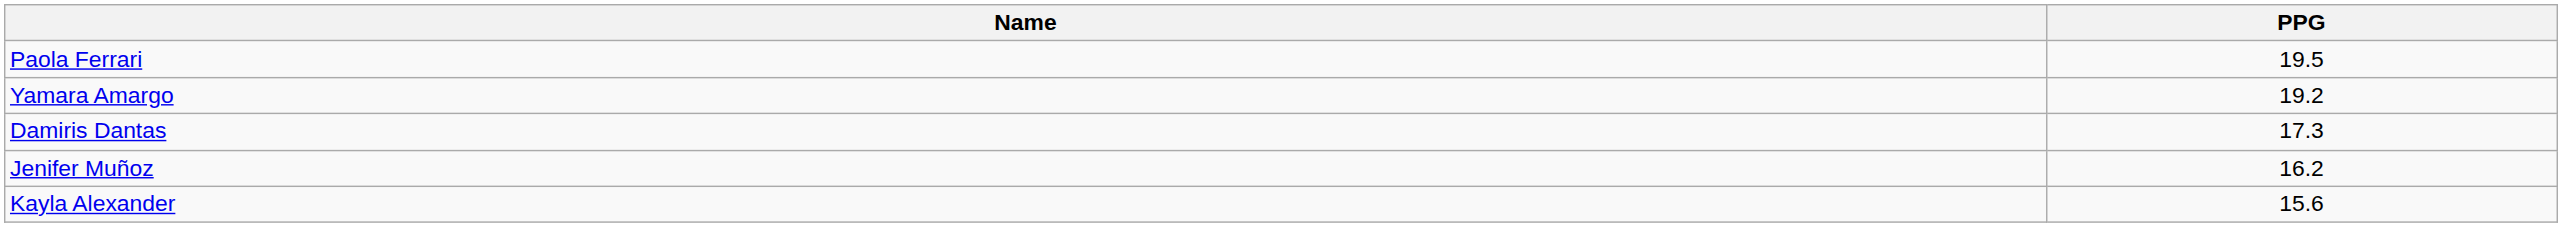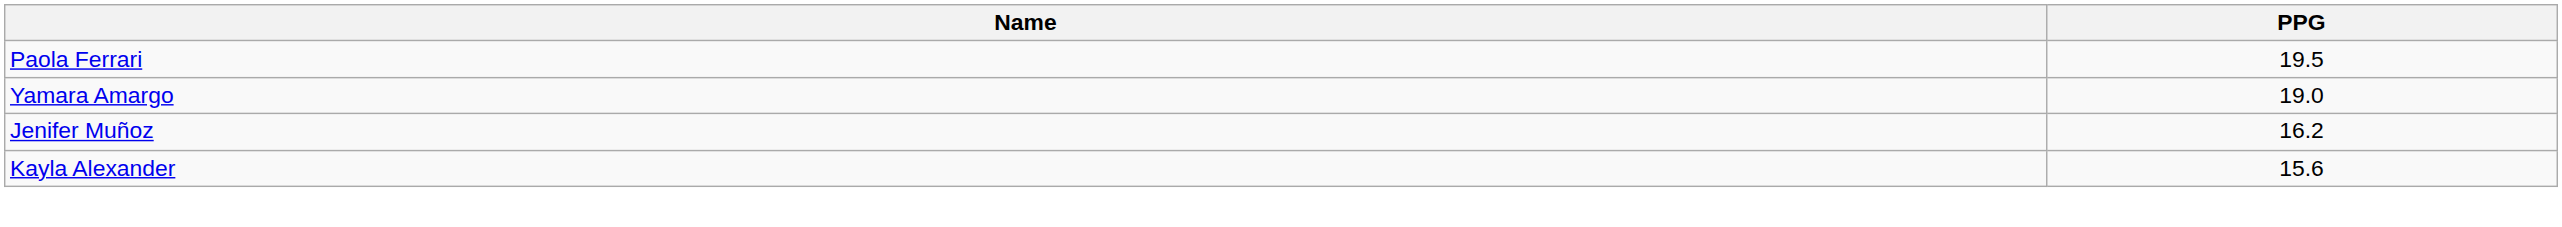 <table class=wikitable width="90%">
 <tr>
 <th width="80%">Name</th>
 <th width="20%">PPG</th>
 </tr>
 <tr>
 <td> <a href='#'>Paola Ferrari</a></td>
 <td align=center>19.5</td>
 </tr>
 <tr>
 <td> <a href='#'>Yamara Amargo</a></td>
-<td align=center>19.2</td>
-</tr>
-<tr>
-<td> <a href='#'>Damiris Dantas</a></td>
-<td align=center>17.3</td>
+<td align=center>19.0</td>
 </tr>
 <tr>
 <td> <a href='#'>Jenifer Muñoz</a></td>
 <td align=center>16.2</td>
 </tr>
 <tr>
 <td> <a href='#'>Kayla Alexander</a></td>
 <td align=center>15.6</td>
 </tr>
 </table>
